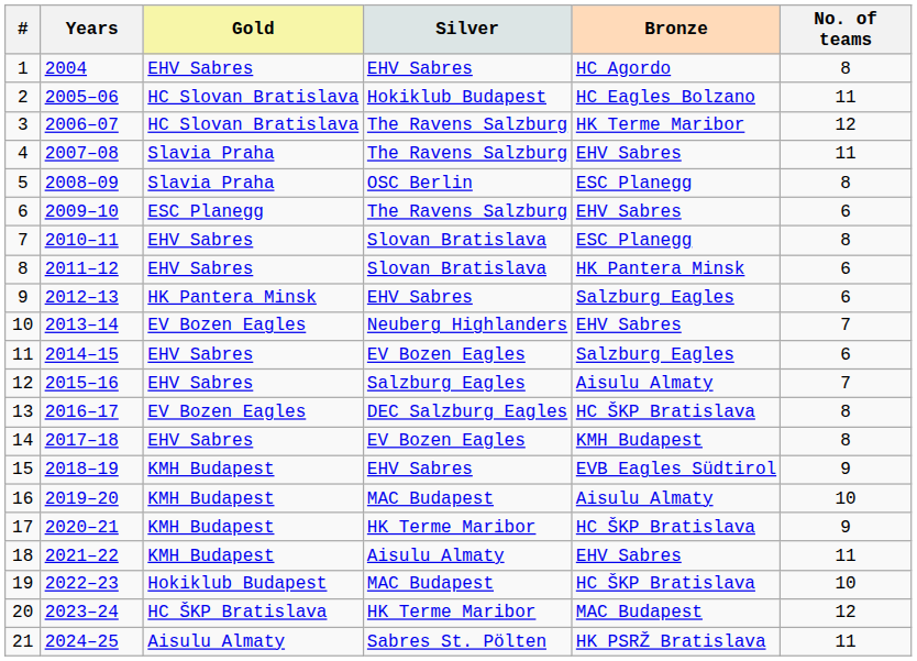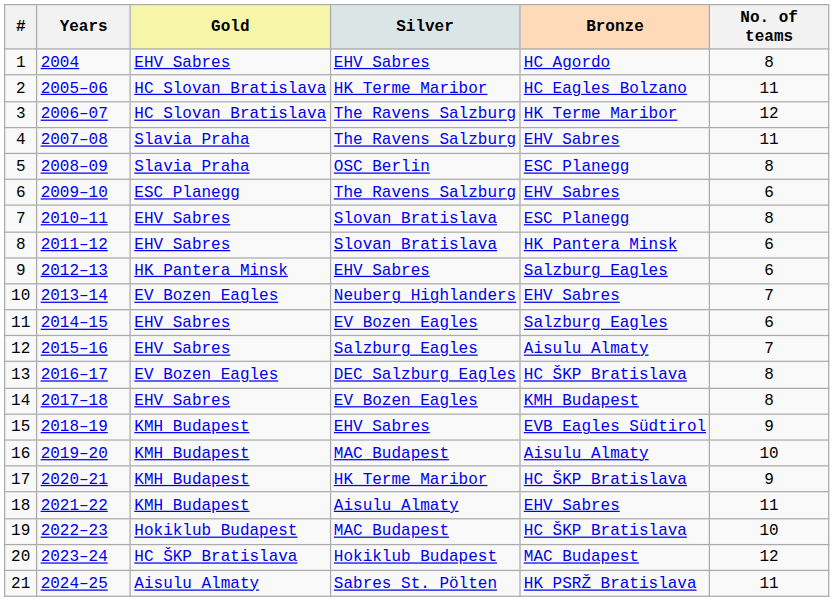 <table class="wikitable sortable">
 <tr>
 <th width="20">#</th>
 <th width="70">Years</th>
 <th scope="col" style="background-color: #F7F6A8;"> Gold</th>
 <th scope="col" style="background-color: #DCE5E5;"> Silver</th>
 <th scope="col" style="background-color: #FFDAB9;"> Bronze</th>
 <th width="90">No. of teams</th>
 </tr>
 <tr>
 <td align=center>1</td>
 <td><a href='#'>2004</a></td>
 <td> <a href='#'>EHV Sabres</a></td>
 <td> <a href='#'>EHV Sabres</a></td>
 <td> <a href='#'>HC Agordo</a></td>
 <td align="center">8</td>
 </tr>
 <tr>
 <td align=center>2</td>
 <td><a href='#'>2005–06</a></td>
 <td> <a href='#'>HC Slovan Bratislava</a></td>
-<td> <a href='#'>Hokiklub Budapest</a></td>
+<td> <a href='#'>HK Terme Maribor</a></td>
 <td> <a href='#'>HC Eagles Bolzano</a></td>
 <td align="center">11</td>
 </tr>
 <tr>
 <td align=center>3</td>
 <td><a href='#'>2006–07</a></td>
 <td> <a href='#'>HC Slovan Bratislava</a></td>
 <td> <a href='#'>The Ravens Salzburg</a></td>
 <td> <a href='#'>HK Terme Maribor</a></td>
 <td align="center">12</td>
 </tr>
 <tr>
 <td align=center>4</td>
 <td><a href='#'>2007–08</a></td>
 <td> <a href='#'>Slavia Praha</a></td>
 <td> <a href='#'>The Ravens Salzburg</a></td>
 <td> <a href='#'>EHV Sabres</a></td>
 <td align="center">11</td>
 </tr>
 <tr>
 <td align=center>5</td>
 <td><a href='#'>2008–09</a></td>
 <td> <a href='#'>Slavia Praha</a></td>
 <td> <a href='#'>OSC Berlin</a></td>
 <td> <a href='#'>ESC Planegg</a></td>
 <td align="center">8</td>
 </tr>
 <tr>
 <td align=center>6</td>
 <td><a href='#'>2009–10</a></td>
 <td> <a href='#'>ESC Planegg</a></td>
 <td> <a href='#'>The Ravens Salzburg</a></td>
 <td> <a href='#'>EHV Sabres</a></td>
 <td align="center">6</td>
 </tr>
 <tr>
 <td align=center>7</td>
 <td><a href='#'>2010–11</a></td>
 <td> <a href='#'>EHV Sabres</a></td>
 <td> <a href='#'>Slovan Bratislava</a></td>
 <td> <a href='#'>ESC Planegg</a></td>
 <td align="center">8</td>
 </tr>
 <tr>
 <td align=center>8</td>
 <td><a href='#'>2011–12</a></td>
 <td> <a href='#'>EHV Sabres</a></td>
 <td> <a href='#'>Slovan Bratislava</a></td>
 <td> <a href='#'>HK Pantera Minsk</a></td>
 <td align="center">6</td>
 </tr>
 <tr>
 <td align=center>9</td>
 <td><a href='#'>2012–13</a></td>
 <td> <a href='#'>HK Pantera Minsk</a></td>
 <td> <a href='#'>EHV Sabres</a></td>
 <td> <a href='#'>Salzburg Eagles</a></td>
 <td align="center">6</td>
 </tr>
 <tr>
 <td align=center>10</td>
 <td><a href='#'>2013–14</a></td>
 <td> <a href='#'>EV Bozen Eagles</a></td>
 <td> <a href='#'>Neuberg Highlanders</a></td>
 <td> <a href='#'>EHV Sabres</a></td>
 <td align="center">7</td>
 </tr>
 <tr>
 <td align=center>11</td>
 <td><a href='#'>2014–15</a></td>
 <td> <a href='#'>EHV Sabres</a></td>
 <td> <a href='#'>EV Bozen Eagles</a></td>
 <td> <a href='#'>Salzburg Eagles</a></td>
 <td align="center">6</td>
 </tr>
 <tr>
 <td align=center>12</td>
 <td><a href='#'>2015–16</a></td>
 <td> <a href='#'>EHV Sabres</a></td>
 <td> <a href='#'>Salzburg Eagles</a></td>
 <td> <a href='#'>Aisulu Almaty</a></td>
 <td align="center">7</td>
 </tr>
 <tr>
 <td align=center>13</td>
 <td><a href='#'>2016–17</a></td>
 <td> <a href='#'>EV Bozen Eagles</a></td>
 <td> <a href='#'>DEC Salzburg Eagles</a></td>
 <td> <a href='#'>HC ŠKP Bratislava</a></td>
 <td align="center">8</td>
 </tr>
 <tr>
 <td align=center>14</td>
 <td><a href='#'>2017–18</a></td>
 <td> <a href='#'>EHV Sabres</a></td>
 <td> <a href='#'>EV Bozen Eagles</a></td>
 <td> <a href='#'>KMH Budapest</a></td>
 <td align="center">8</td>
 </tr>
 <tr>
 <td align=center>15</td>
 <td><a href='#'>2018–19</a></td>
 <td> <a href='#'>KMH Budapest</a></td>
 <td> <a href='#'>EHV Sabres</a></td>
 <td> <a href='#'>EVB Eagles Südtirol</a></td>
 <td align="center">9</td>
 </tr>
 <tr>
 <td align=center>16</td>
 <td><a href='#'>2019–20</a></td>
 <td> <a href='#'>KMH Budapest</a></td>
 <td> <a href='#'>MAC Budapest</a></td>
 <td> <a href='#'>Aisulu Almaty</a></td>
 <td align="center">10</td>
 </tr>
 <tr>
 <td align=center>17</td>
 <td><a href='#'>2020–21</a></td>
 <td> <a href='#'>KMH Budapest</a></td>
 <td> <a href='#'>HK Terme Maribor</a></td>
 <td> <a href='#'>HC ŠKP Bratislava</a></td>
 <td align="center">9</td>
 </tr>
 <tr>
 <td align=center>18</td>
 <td><a href='#'>2021–22</a></td>
 <td> <a href='#'>KMH Budapest</a></td>
 <td> <a href='#'>Aisulu Almaty</a></td>
 <td> <a href='#'>EHV Sabres</a></td>
 <td align="center">11</td>
 </tr>
 <tr>
 <td align=center>19</td>
 <td><a href='#'>2022–23</a></td>
 <td> <a href='#'>Hokiklub Budapest</a></td>
 <td> <a href='#'>MAC Budapest</a></td>
 <td> <a href='#'>HC ŠKP Bratislava</a></td>
 <td align="center">10</td>
 </tr>
 <tr>
 <td align=center>20</td>
 <td><a href='#'>2023–24</a></td>
 <td> <a href='#'>HC ŠKP Bratislava</a></td>
-<td> <a href='#'>HK Terme Maribor</a></td>
+<td> <a href='#'>Hokiklub Budapest</a></td>
 <td> <a href='#'>MAC Budapest</a></td>
 <td align="center">12</td>
 </tr>
 <tr>
 <td align=center>21</td>
 <td><a href='#'>2024–25</a></td>
 <td> <a href='#'>Aisulu Almaty</a></td>
 <td> <a href='#'>Sabres St. Pölten</a></td>
 <td> <a href='#'>HK PSRŽ Bratislava</a></td>
 <td align="center">11</td>
 </tr>
 </table>
